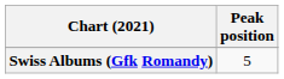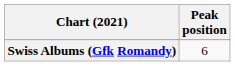 <table class="wikitable sortable plainrowheaders" style="text-align:center">
 <tr>
 <th scope="col">Chart (2021)</th>
 <th scope="col">Peak<br>position</th>
 </tr>
 <tr>
 </tr>
 <tr>
 </tr>
 <tr>
 <th scope="row">Swiss Albums (<a href='#'>Gfk</a> <a href='#'>Romandy</a>)</th>
-<td>5</td>
+<td>6</td>
 </tr>
 </table>
